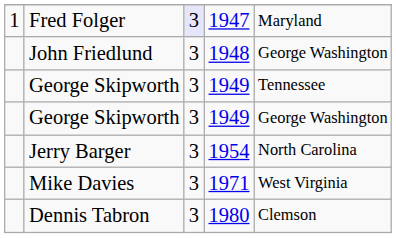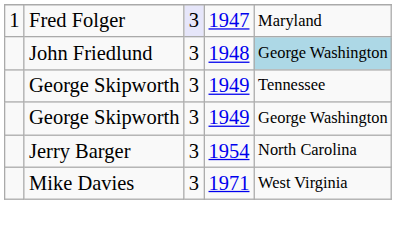 <table class="wikitable">
 <tr>
 </tr>
 <tr>
 <td>1</td>
 <td>Fred Folger</td>
 <td style="background: lavender;">3</td>
 <td><a href='#'>1947</a></td>
 <td style="font-size:80%;">Maryland</td>
 </tr>
 <tr>
 <td></td>
 <td>John Friedlund</td>
 <td>3</td>
 <td><a href='#'>1948</a></td>
-<td style="font-size:80%;">George Washington</td>
+<td style="background: lightblue; font-size:80%;">George Washington</td>
 </tr>
 <tr>
 <td></td>
 <td>George Skipworth</td>
 <td>3</td>
 <td><a href='#'>1949</a></td>
 <td style="font-size:80%;">Tennessee</td>
 </tr>
 <tr>
 <td></td>
 <td>George Skipworth</td>
 <td>3</td>
 <td><a href='#'>1949</a></td>
 <td style="font-size:80%;">George Washington</td>
 </tr>
 <tr>
 <td></td>
 <td>Jerry Barger</td>
 <td>3</td>
 <td><a href='#'>1954</a></td>
 <td style="font-size:80%;">North Carolina</td>
 </tr>
 <tr>
 <td></td>
 <td>Mike Davies</td>
 <td>3</td>
 <td><a href='#'>1971</a></td>
 <td style="font-size:80%;">West Virginia</td>
 </tr>
-<tr>
-<td></td>
-<td>Dennis Tabron</td>
-<td>3</td>
-<td><a href='#'>1980</a></td>
-<td style="font-size:80%;">Clemson</td>
-</tr>
 </table>
